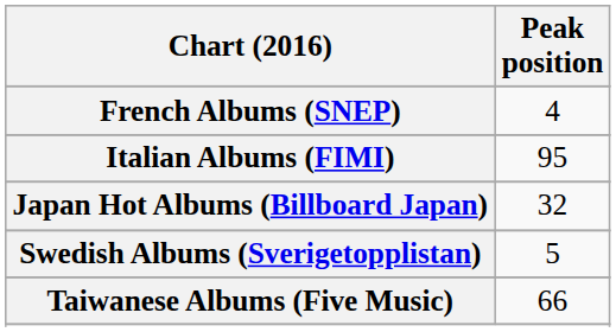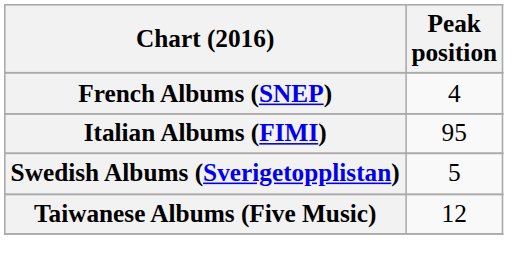 <table class="wikitable sortable plainrowheaders" style="text-align:center">
 <tr>
 <th scope="col">Chart (2016)</th>
 <th scope="col">Peak<br> position</th>
 </tr>
 <tr>
 </tr>
 <tr>
 </tr>
 <tr>
 </tr>
 <tr>
 </tr>
 <tr>
 </tr>
 <tr>
 </tr>
 <tr>
 </tr>
 <tr>
 </tr>
 <tr>
 <th scope="row">French Albums (<a href='#'>SNEP</a>)</th>
 <td>4</td>
 </tr>
 <tr>
 </tr>
 <tr>
 </tr>
 <tr>
 <th scope="row">Italian Albums (<a href='#'>FIMI</a>)</th>
 <td>95</td>
 </tr>
 <tr>
 </tr>
 <tr>
-<th scope="row">Japan Hot Albums (<a href='#'>Billboard Japan</a>)</th>
-<td>32</td>
-</tr>
-<tr>
 </tr>
 <tr>
 </tr>
 <tr>
 </tr>
 <tr>
 </tr>
 <tr>
 </tr>
 <tr>
 <th scope="row">Swedish Albums (<a href='#'>Sverigetopplistan</a>)</th>
 <td>5</td>
 </tr>
 <tr>
 </tr>
 <tr>
 <th scope="row">Taiwanese Albums (Five Music)</th>
-<td>66</td>
+<td>12</td>
 </tr>
 <tr>
 </tr>
 <tr>
 </tr>
 <tr>
 </tr>
 <tr>
 </tr>
 <tr>
 </tr>
 </table>
